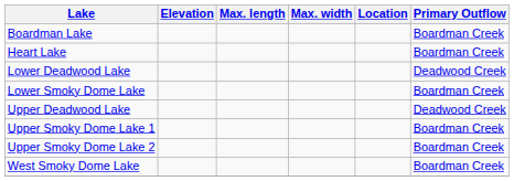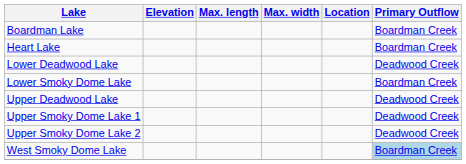 <table class="wikitable sortable">
 <tr>
 <th><a href='#'>Lake</a></th>
 <th><a href='#'>Elevation</a></th>
 <th><a href='#'>Max. length</a></th>
 <th><a href='#'>Max. width</a></th>
 <th><a href='#'>Location</a></th>
 <th><a href='#'>Primary Outflow</a></th>
 </tr>
 <tr>
 <td><a href='#'>Boardman Lake</a></td>
 <td></td>
 <td></td>
 <td></td>
 <td></td>
 <td><a href='#'>Boardman Creek</a></td>
 </tr>
 <tr>
 <td><a href='#'>Heart Lake</a></td>
 <td></td>
 <td></td>
 <td></td>
 <td></td>
 <td><a href='#'>Boardman Creek</a></td>
 </tr>
 <tr>
 <td><a href='#'>Lower Deadwood Lake</a></td>
 <td></td>
 <td></td>
 <td></td>
 <td></td>
 <td><a href='#'>Deadwood Creek</a></td>
 </tr>
 <tr>
 <td><a href='#'>Lower Smoky Dome Lake</a></td>
 <td></td>
 <td></td>
 <td></td>
 <td></td>
 <td><a href='#'>Boardman Creek</a></td>
 </tr>
 <tr>
 <td><a href='#'>Upper Deadwood Lake</a></td>
 <td></td>
 <td></td>
 <td></td>
 <td></td>
 <td><a href='#'>Deadwood Creek</a></td>
 </tr>
 <tr>
 <td><a href='#'>Upper Smoky Dome Lake 1</a></td>
 <td></td>
 <td></td>
 <td></td>
 <td></td>
-<td><a href='#'>Boardman Creek</a></td>
+<td><a href='#'>Deadwood Creek</a></td>
 </tr>
 <tr>
 <td><a href='#'>Upper Smoky Dome Lake 2</a></td>
 <td></td>
 <td></td>
 <td></td>
 <td></td>
-<td><a href='#'>Boardman Creek</a></td>
+<td><a href='#'>Deadwood Creek</a></td>
 </tr>
 <tr>
 <td><a href='#'>West Smoky Dome Lake</a></td>
 <td></td>
 <td></td>
 <td></td>
 <td></td>
-<td><a href='#'>Boardman Creek</a></td>
+<td style="background: lightblue;"><a href='#'>Boardman Creek</a></td>
 </tr>
 <tr>
 </tr>
 </table>
